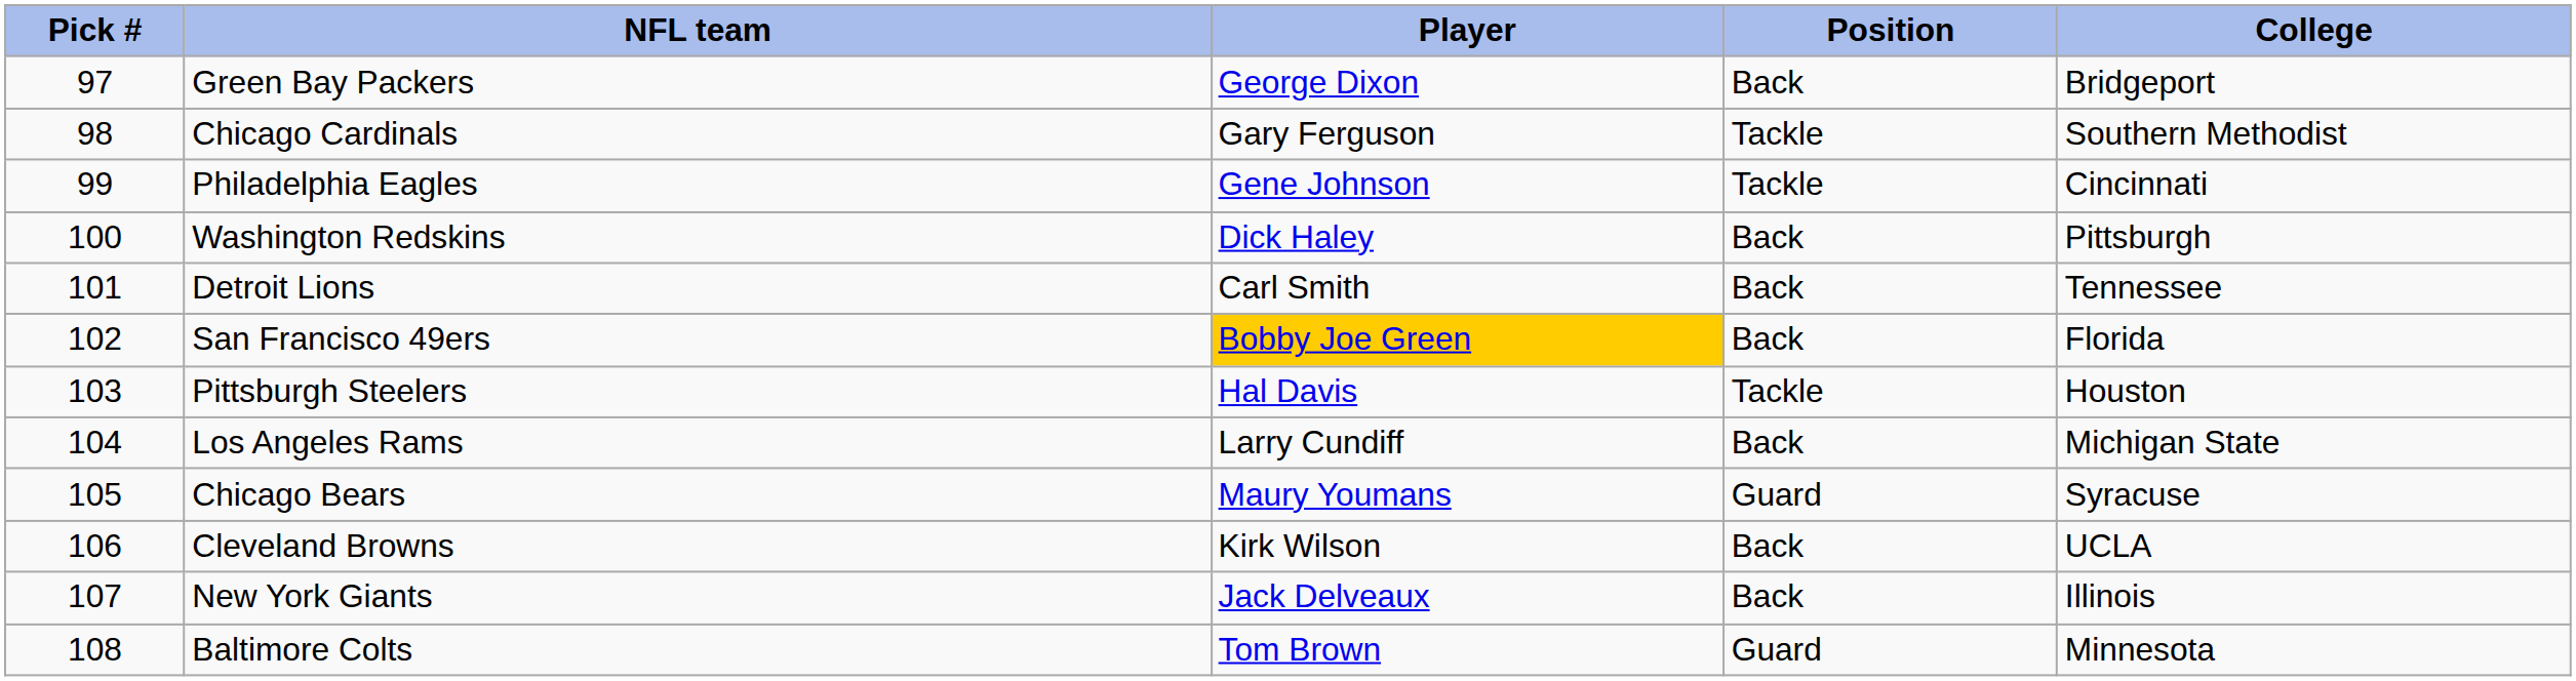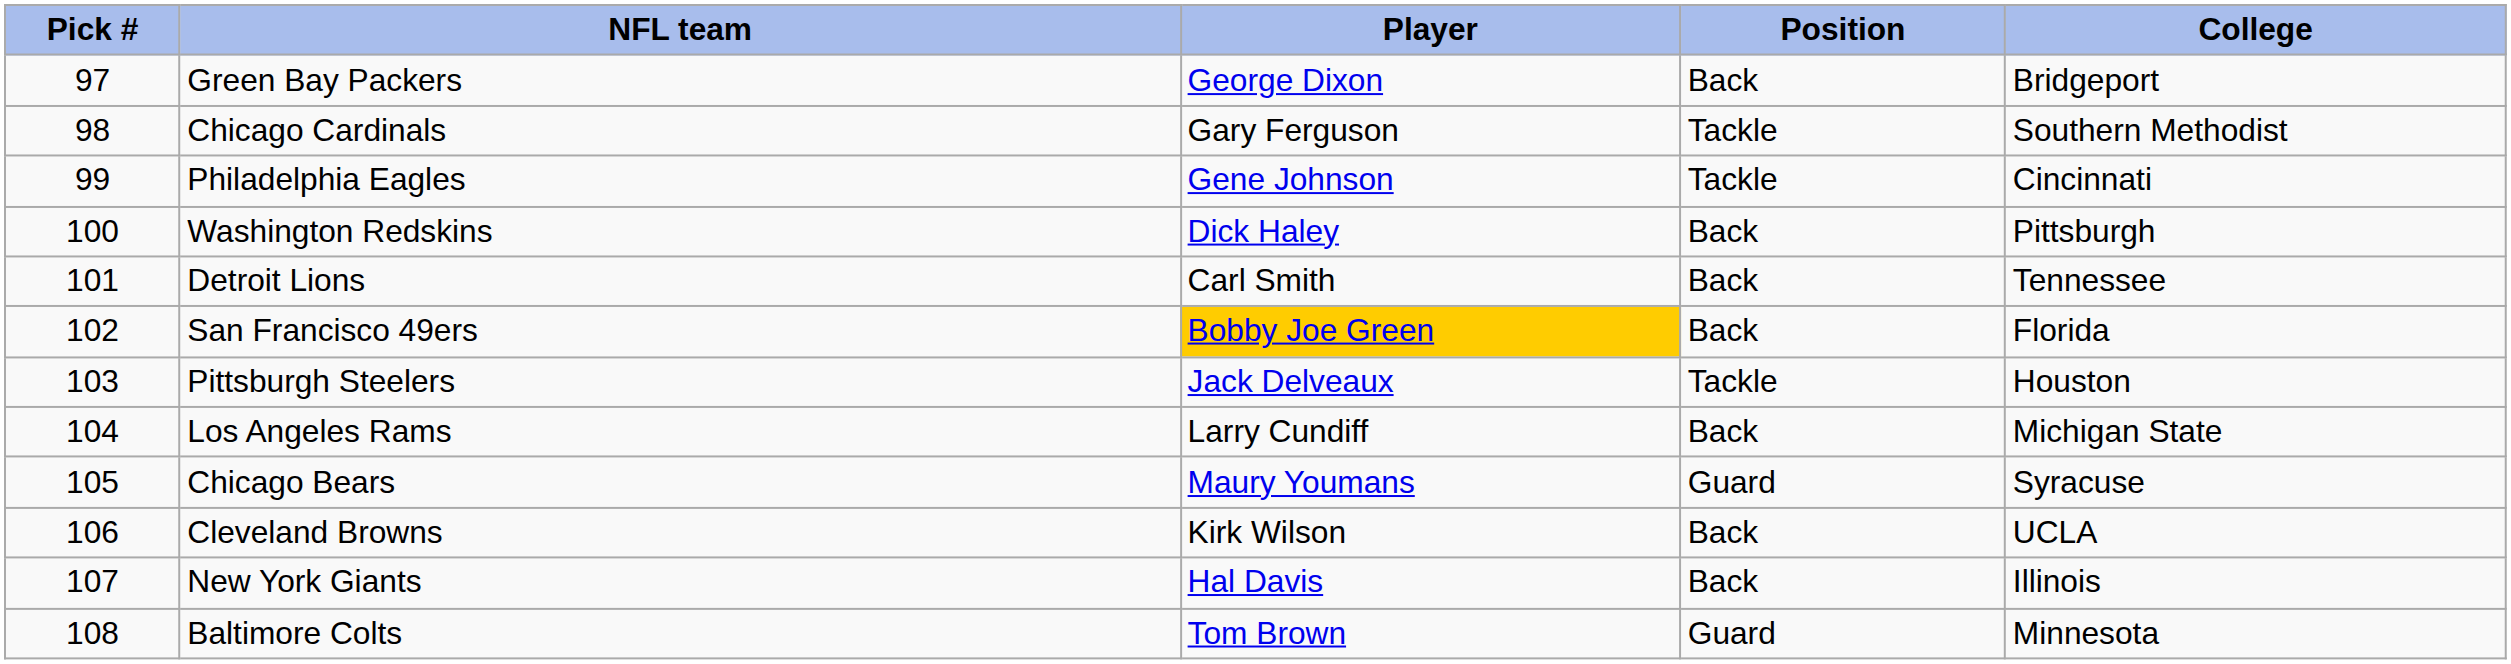 <table class="wikitable sortable sortable" style="width: 100%">
 <tr>
 <th style="background:#A8BDEC;" width=7%>Pick #</th>
 <th width=40% style="background:#A8BDEC;">NFL team</th>
 <th width=20% style="background:#A8BDEC;">Player</th>
 <th width=13% style="background:#A8BDEC;">Position</th>
 <th style="background:#A8BDEC;">College</th>
 </tr>
 <tr>
 <td align=center>97</td>
 <td>Green Bay Packers</td>
 <td><a href='#'>George Dixon</a></td>
 <td>Back</td>
 <td>Bridgeport</td>
 </tr>
 <tr>
 <td align=center>98</td>
 <td>Chicago Cardinals</td>
 <td>Gary Ferguson</td>
 <td>Tackle</td>
 <td>Southern Methodist</td>
 </tr>
 <tr>
 <td align=center>99</td>
 <td>Philadelphia Eagles</td>
 <td><a href='#'>Gene Johnson</a></td>
 <td>Tackle</td>
 <td>Cincinnati</td>
 </tr>
 <tr>
 <td align=center>100</td>
 <td>Washington Redskins</td>
 <td><a href='#'>Dick Haley</a></td>
 <td>Back</td>
 <td>Pittsburgh</td>
 </tr>
 <tr>
 <td align=center>101</td>
 <td>Detroit Lions</td>
 <td>Carl Smith</td>
 <td>Back</td>
 <td>Tennessee</td>
 </tr>
 <tr>
 <td align=center>102</td>
 <td>San Francisco 49ers</td>
 <td bgcolor="#FFCC00"><a href='#'>Bobby Joe Green</a></td>
 <td>Back</td>
 <td>Florida</td>
 </tr>
 <tr>
 <td align=center>103</td>
 <td>Pittsburgh Steelers</td>
-<td><a href='#'>Hal Davis</a></td>
+<td><a href='#'>Jack Delveaux</a></td>
 <td>Tackle</td>
 <td>Houston</td>
 </tr>
 <tr>
 <td align=center>104</td>
 <td>Los Angeles Rams</td>
 <td>Larry Cundiff</td>
 <td>Back</td>
 <td>Michigan State</td>
 </tr>
 <tr>
 <td align=center>105</td>
 <td>Chicago Bears</td>
 <td><a href='#'>Maury Youmans</a></td>
 <td>Guard</td>
 <td>Syracuse</td>
 </tr>
 <tr>
 <td align=center>106</td>
 <td>Cleveland Browns</td>
 <td>Kirk Wilson</td>
 <td>Back</td>
 <td>UCLA</td>
 </tr>
 <tr>
 <td align=center>107</td>
 <td>New York Giants</td>
-<td><a href='#'>Jack Delveaux</a></td>
+<td><a href='#'>Hal Davis</a></td>
 <td>Back</td>
 <td>Illinois</td>
 </tr>
 <tr>
 <td align=center>108</td>
 <td>Baltimore Colts</td>
 <td><a href='#'>Tom Brown</a></td>
 <td>Guard</td>
 <td>Minnesota</td>
 </tr>
 </table>
